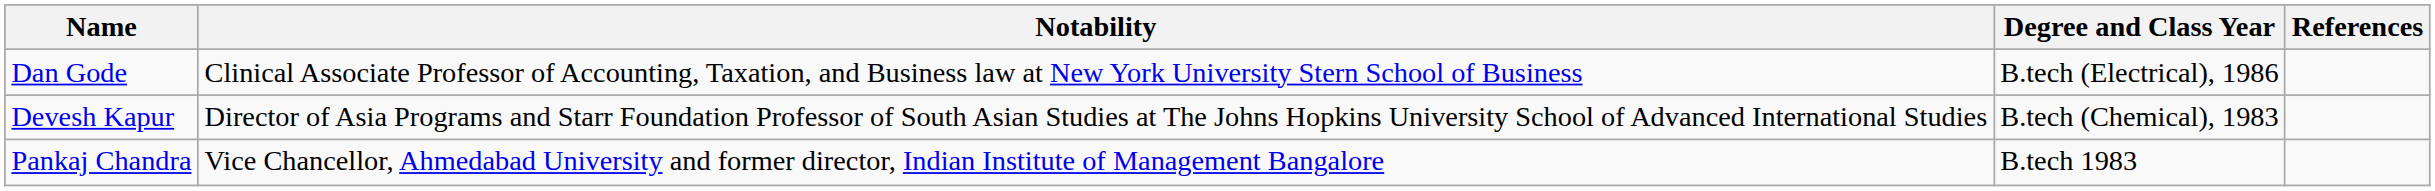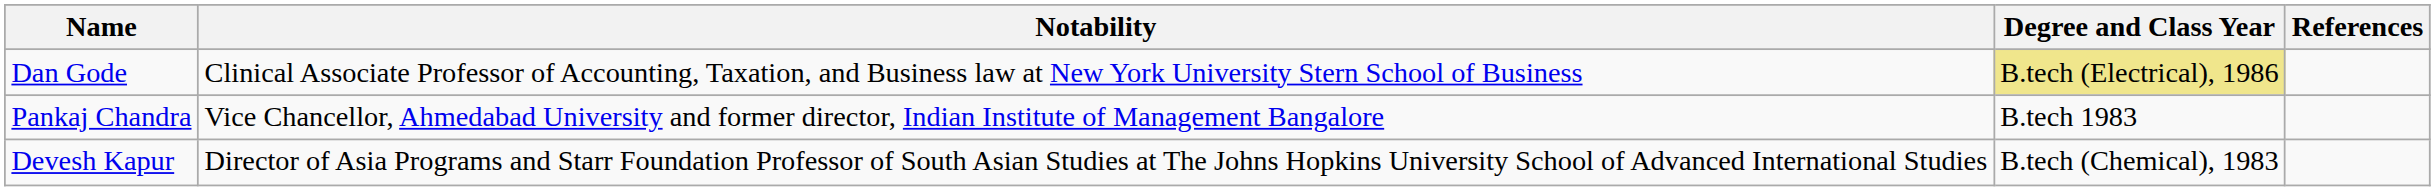 <table class="wikitable">
 <tr>
 <th>Name</th>
 <th>Notability</th>
 <th>Degree and Class Year</th>
 <th>References</th>
 </tr>
 <tr>
 <td><a href='#'>Dan Gode</a></td>
 <td>Clinical Associate Professor of Accounting, Taxation, and Business law at <a href='#'>New York University Stern School of Business</a></td>
-<td>B.tech (Electrical), 1986</td>
+<td style="background: khaki;">B.tech (Electrical), 1986</td>
+<td></td>
+</tr>
+<tr>
+<td><a href='#'>Pankaj Chandra</a></td>
+<td>Vice Chancellor, <a href='#'>Ahmedabad University</a> and former director, <a href='#'>Indian Institute of Management Bangalore</a></td>
+<td>B.tech 1983</td>
 <td></td>
 </tr>
 <tr>
 <td><a href='#'>Devesh Kapur</a></td>
 <td>Director of Asia Programs and Starr Foundation Professor of South Asian Studies at The Johns Hopkins University School of Advanced International Studies</td>
 <td>B.tech (Chemical), 1983</td>
 <td></td>
 </tr>
-<tr>
-<td><a href='#'>Pankaj Chandra</a></td>
-<td>Vice Chancellor, <a href='#'>Ahmedabad University</a> and former director, <a href='#'>Indian Institute of Management Bangalore</a></td>
-<td>B.tech 1983</td>
-<td></td>
-</tr>
 </table>
